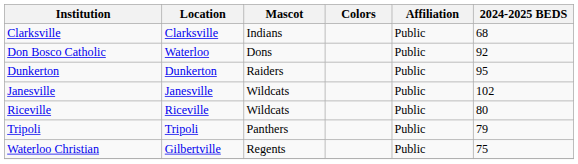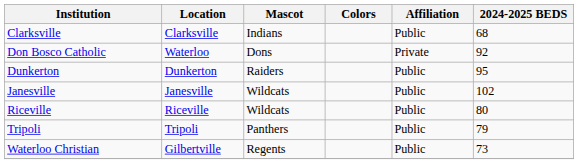 <table class="wikitable">
 <tr>
 <th scope="col" style="width: 200px;">Institution</th>
 <th scope="col" style="width: 100px;">Location</th>
 <th scope="col" style="width: 100px;">Mascot</th>
 <th scope="col" style="width: 80px;">Colors</th>
 <th scope="col" style="width: 100px;">Affiliation</th>
 <th scope="col" style="width: 125px;">2024-2025 BEDS</th>
 </tr>
 <tr>
 <td><a href='#'>Clarksville</a></td>
 <td><a href='#'>Clarksville</a></td>
 <td>Indians</td>
 <td> </td>
 <td>Public</td>
 <td>68</td>
 </tr>
 <tr>
 <td><a href='#'>Don Bosco Catholic</a></td>
 <td><a href='#'>Waterloo</a></td>
 <td>Dons</td>
 <td> </td>
-<td>Public</td>
+<td>Private</td>
 <td>92</td>
 </tr>
 <tr>
 <td><a href='#'>Dunkerton</a></td>
 <td><a href='#'>Dunkerton</a></td>
 <td>Raiders</td>
 <td> </td>
 <td>Public</td>
 <td>95</td>
 </tr>
 <tr>
 <td><a href='#'>Janesville</a></td>
 <td><a href='#'>Janesville</a></td>
 <td>Wildcats</td>
 <td> </td>
 <td>Public</td>
 <td>102</td>
 </tr>
 <tr>
 <td><a href='#'>Riceville</a></td>
 <td><a href='#'>Riceville</a></td>
 <td>Wildcats</td>
 <td> </td>
 <td>Public</td>
 <td>80</td>
 </tr>
 <tr>
 <td><a href='#'>Tripoli</a></td>
 <td><a href='#'>Tripoli</a></td>
 <td>Panthers</td>
 <td> </td>
 <td>Public</td>
 <td>79</td>
 </tr>
 <tr>
 <td><a href='#'>Waterloo Christian</a></td>
 <td><a href='#'>Gilbertville</a></td>
 <td>Regents</td>
 <td> </td>
 <td>Public</td>
-<td>75</td>
+<td>73</td>
 </tr>
 <tr>
 </tr>
 </table>
